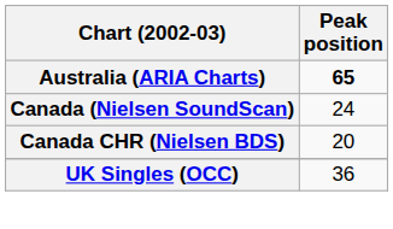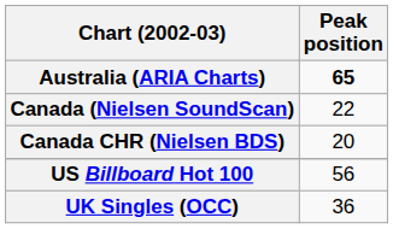 <table class="wikitable plainrowheaders sortable">
 <tr>
 <th scope="col">Chart (2002-03)</th>
 <th scope="col">Peak<br>position</th>
 </tr>
 <tr>
 <th scope="row">Australia (<a href='#'>ARIA Charts</a>)</th>
 <td align="center"><strong>65</strong></td>
 </tr>
 <tr>
 <th scope="row">Canada (<a href='#'>Nielsen SoundScan</a>)</th>
-<td align="center">24</td>
+<td align="center">22</td>
 </tr>
 <tr>
 <th scope="row">Canada CHR (<a href='#'>Nielsen BDS</a>)</th>
 <td style="text-align:center">20</td>
 </tr>
 <tr>
 </tr>
 <tr>
+<th scope="row">US <a href='#'><em>Billboard</em> Hot 100</a></th>
+<td align="center">56</td>
+</tr>
+<tr>
 <th scope="row"><a href='#'>UK Singles</a> (<a href='#'>OCC</a>)</th>
 <td align="center">36</td>
 </tr>
 </table>
